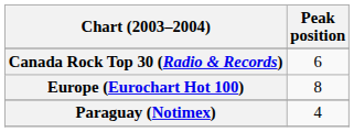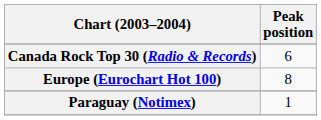 <table class="wikitable sortable plainrowheaders" style="text-align:center">
 <tr>
 <th scope="col">Chart (2003–2004)</th>
 <th scope="col">Peak<br>position</th>
 </tr>
 <tr>
 </tr>
 <tr>
 </tr>
 <tr>
 <th scope="row">Canada Rock Top 30 (<em><a href='#'>Radio & Records</a></em>)</th>
 <td>6</td>
 </tr>
 <tr>
 <th scope="row">Europe (<a href='#'>Eurochart Hot 100</a>)</th>
 <td>8</td>
 </tr>
 <tr>
 </tr>
 <tr>
 </tr>
 <tr>
 </tr>
 <tr>
 </tr>
 <tr>
 </tr>
 <tr>
 </tr>
 <tr>
 </tr>
 <tr>
 <th scope="row">Paraguay (<a href='#'>Notimex</a>)</th>
-<td>4</td>
+<td>1</td>
 </tr>
 <tr>
 </tr>
 <tr>
 </tr>
 <tr>
 </tr>
 <tr>
 </tr>
 <tr>
 </tr>
 <tr>
 </tr>
 <tr>
 </tr>
 <tr>
 </tr>
 <tr>
 </tr>
 </table>
